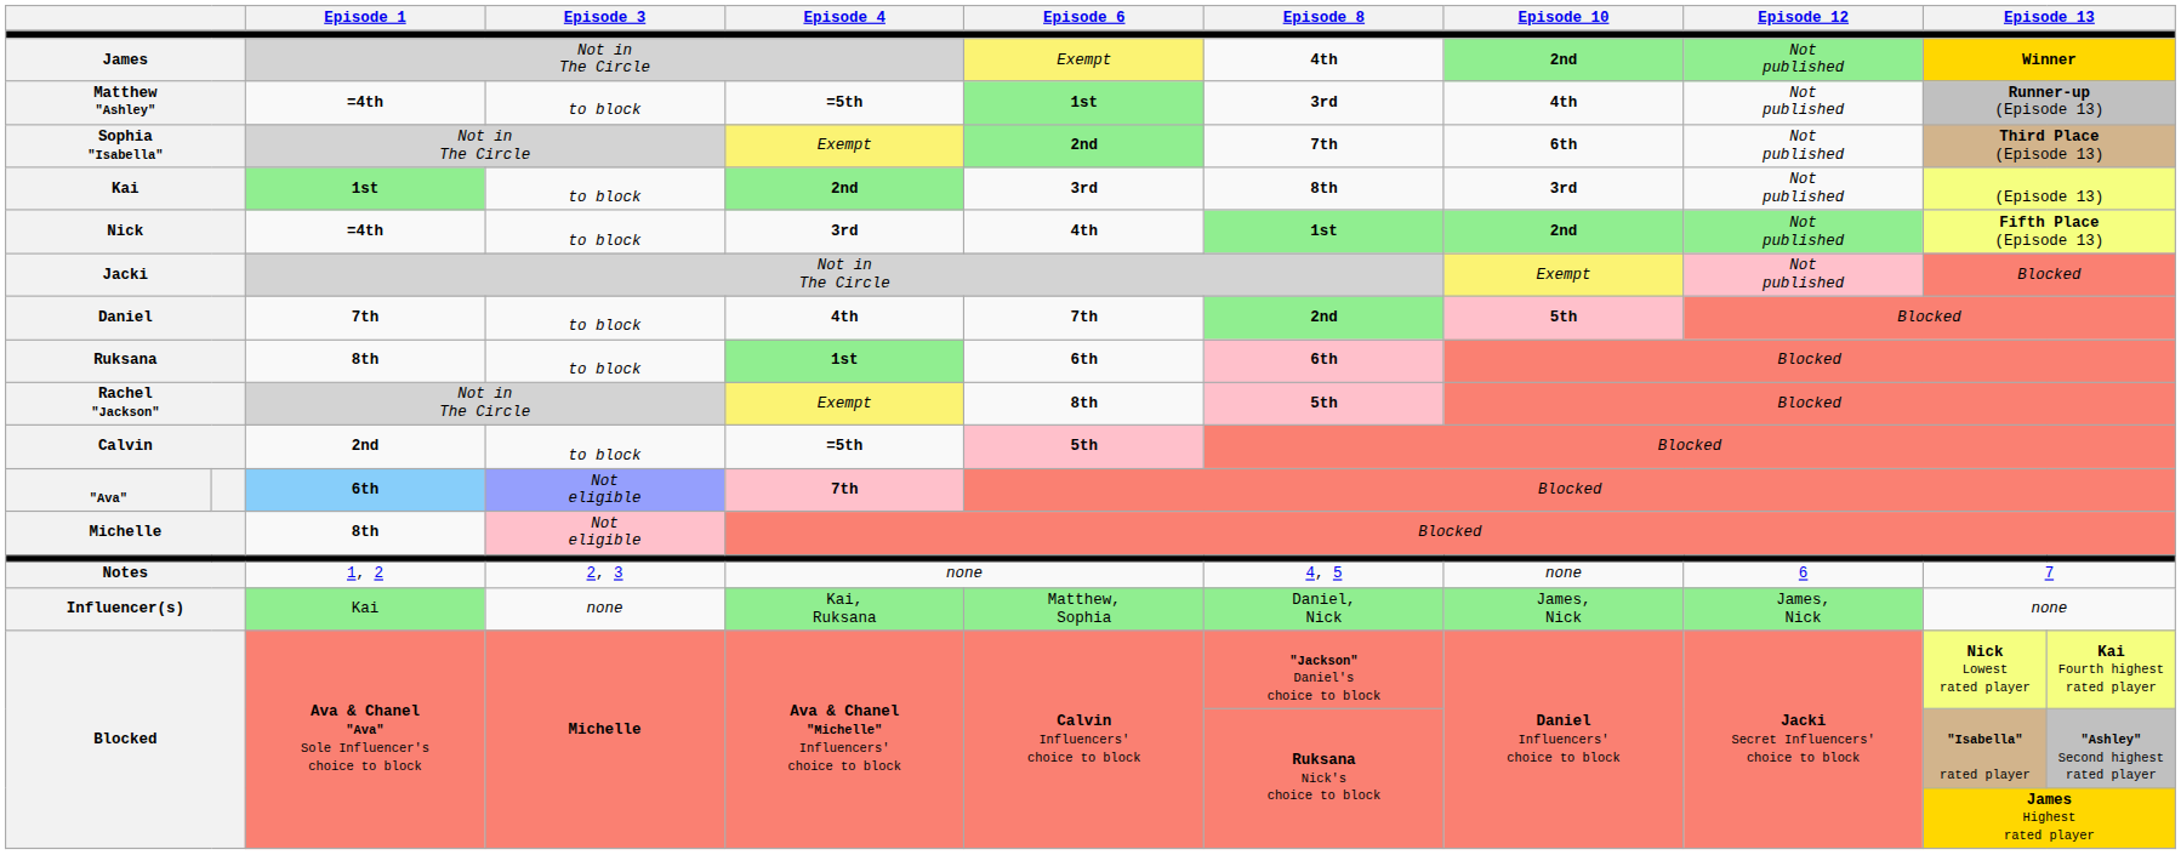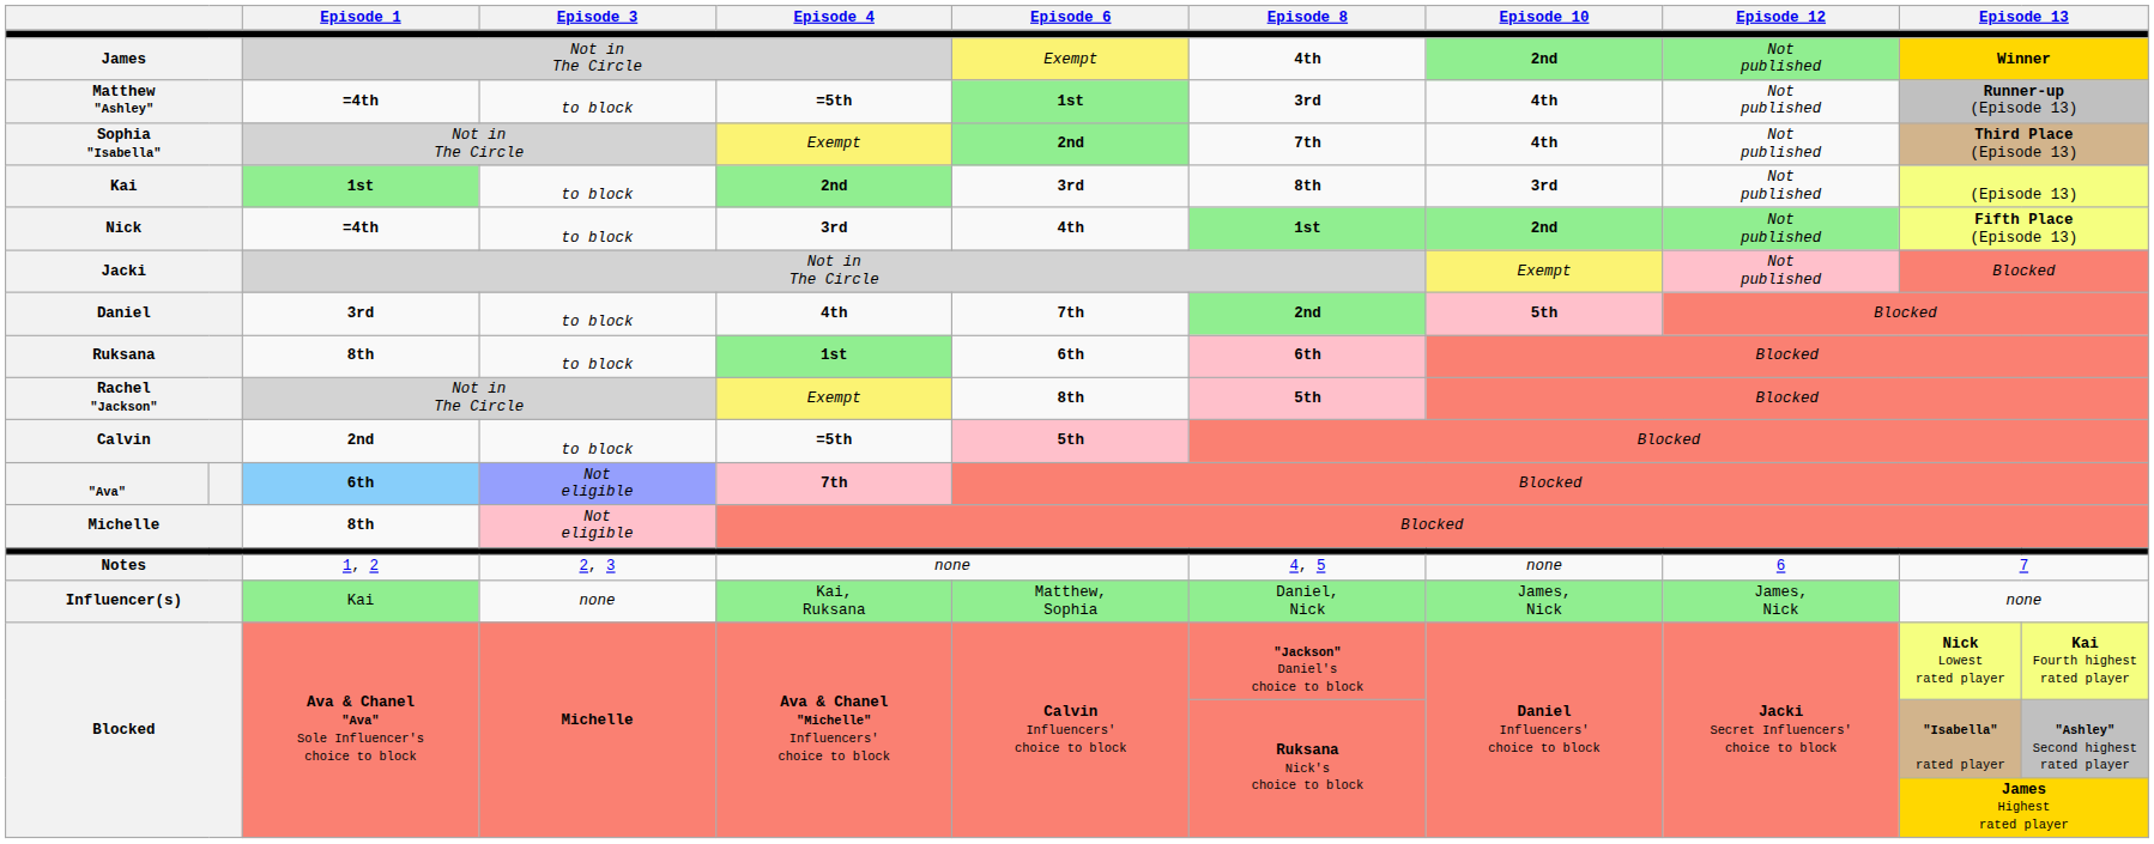 <table class="wikitable" style="text-align:center; line-height:13px; font-size:85%; width:100%;">
 <tr>
 <th style="width:7%;" colspan=2></th>
 <th style="width:7%;"><a href='#'>Episode 1</a></th>
 <th style="width:7%;"><a href='#'>Episode 3</a></th>
 <th style="width:7%;"><a href='#'>Episode 4</a></th>
 <th style="width:7%;"><a href='#'>Episode 6</a></th>
 <th style="width:7%;"><a href='#'>Episode 8</a></th>
 <th style="width:7%;"><a href='#'>Episode 10</a></th>
 <th style="width:7%;"><a href='#'>Episode 12</a></th>
 <th style="width:7%;" colspan=2><a href='#'>Episode 13</a></th>
 </tr>
 <tr>
 <th style="background:#000" colspan="11"></th>
 </tr>
 <tr>
 <th colspan=2>James</th>
 <td colspan=3 bgcolor="lightgrey"><em>Not in<br>The Circle</em></td>
 <td style="background:#fbf373;"><em>Exempt</em></td>
 <td><strong>4th</strong></td>
 <td style="background:lightgreen;"><strong>2nd</strong></td>
 <td style="background:lightgreen;"><em>Not<br>published</em></td>
 <td colspan="2" style="background:gold;"><strong>Winner</strong><br></td>
 </tr>
 <tr>
 <th colspan=2>Matthew<br><small>"Ashley"</small></th>
 <td><strong>=4th</strong></td>
 <td><em><br>to block</em></td>
 <td><strong>=5th</strong></td>
 <td style="background:lightgreen;"><strong>1st</strong></td>
 <td><strong>3rd</strong></td>
 <td><strong>4th</strong></td>
 <td><em>Not<br>published</em></td>
 <td colspan="2" style="background:silver;"><strong>Runner-up</strong><br>(Episode 13)</td>
 </tr>
 <tr>
 <th colspan=2>Sophia<br><small>"Isabella"</small></th>
 <td colspan=2 bgcolor="lightgrey"><em>Not in<br>The Circle</em></td>
 <td style="background:#fbf373;"><em>Exempt</em></td>
 <td style="background:lightgreen;"><strong>2nd</strong></td>
 <td><strong>7th</strong></td>
-<td><strong>6th</strong></td>
+<td><strong>4th</strong></td>
 <td><em>Not<br>published</em></td>
 <td colspan="2" style="background:tan;"><strong>Third Place</strong><br>(Episode 13)</td>
 </tr>
 <tr>
 <th colspan=2>Kai</th>
 <td style="background:lightgreen;"><strong>1st</strong></td>
 <td><em><br>to block</em></td>
 <td style="background:lightgreen;"><strong>2nd</strong></td>
 <td><strong>3rd</strong></td>
 <td><strong>8th</strong></td>
 <td><strong>3rd</strong></td>
 <td><em>Not<br>published</em></td>
 <td colspan="2" style="background:#F5FF80;"><br>(Episode 13)</td>
 </tr>
 <tr>
 <th colspan=2>Nick</th>
 <td><strong>=4th</strong></td>
 <td><em><br>to block</em></td>
 <td><strong>3rd</strong></td>
 <td><strong>4th</strong></td>
 <td style="background:lightgreen;"><strong>1st</strong></td>
 <td style="background:lightgreen;"><strong>2nd</strong></td>
 <td style="background:lightgreen;"><em>Not<br>published</em></td>
 <td colspan="2" style="background:#F5FF80;"><strong>Fifth Place</strong><br>(Episode 13)</td>
 </tr>
 <tr>
 <th colspan=2>Jacki</th>
 <td colspan=5 bgcolor="lightgrey"><em>Not in<br>The Circle</em></td>
 <td style="background:#fbf373;"><em>Exempt</em></td>
 <td style="background:pink;"><em>Not<br>published</em></td>
 <td colspan="2" style="background:salmon"><em>Blocked</em><br></td>
 </tr>
 <tr>
 <th colspan=2>Daniel</th>
-<td><strong>7th</strong></td>
+<td><strong>3rd</strong></td>
 <td><em><br>to block</em></td>
 <td><strong>4th</strong></td>
 <td><strong>7th</strong></td>
 <td style="background:lightgreen;"><strong>2nd</strong></td>
 <td style="background:pink;"><strong>5th</strong></td>
 <td colspan="3" style="background:salmon"><em>Blocked</em><br></td>
 </tr>
 <tr>
 <th colspan=2>Ruksana</th>
 <td><strong>8th</strong></td>
 <td><em><br>to block</em></td>
 <td style="background:lightgreen;"><strong>1st</strong></td>
 <td><strong>6th</strong></td>
 <td style="background:pink;"><strong>6th</strong></td>
 <td colspan="4" style="background:salmon"><em>Blocked</em><br></td>
 </tr>
 <tr>
 <th colspan=2>Rachel<br><small>"Jackson"</small></th>
 <td colspan=2 bgcolor="lightgrey"><em>Not in<br>The Circle</em></td>
 <td style="background:#fbf373;"><em>Exempt</em></td>
 <td><strong>8th</strong></td>
 <td style="background:pink;"><strong>5th</strong></td>
 <td colspan="4" style="background:salmon"><em>Blocked</em><br></td>
 </tr>
 <tr>
 <th colspan=2>Calvin</th>
 <td><strong>2nd</strong></td>
 <td><em><br>to block</em></td>
 <td><strong>=5th</strong></td>
 <td style="background:pink;"><strong>5th</strong></td>
 <td colspan="5" style="background:salmon"><em>Blocked</em><br></td>
 </tr>
 <tr>
 <th><br><small>"Ava"</small></th>
 <th></th>
 <td style="background:#87CEFA;"><strong>6th</strong></td>
 <td style="background:#959ffd"><em>Not<br>eligible</em></td>
 <td style="background:pink;"><strong>7th</strong></td>
 <td colspan="6" style="background:salmon"><em>Blocked</em><br></td>
 </tr>
 <tr>
 <th colspan=2>Michelle</th>
 <td><strong>8th</strong></td>
 <td style="background:pink;"><em>Not<br>eligible</em></td>
 <td colspan="7" style="background:salmon"><em>Blocked</em><br></td>
 </tr>
 <tr>
 <td style="background:#000" colspan="11"></td>
 </tr>
 <tr>
 <th colspan=2>Notes</th>
 <td><a href='#'>1</a>, <a href='#'>2</a></td>
 <td><a href='#'>2</a>, <a href='#'>3</a></td>
 <td colspan=2><em>none</em></td>
 <td><a href='#'>4</a>, <a href='#'>5</a></td>
 <td><em>none</em></td>
 <td><a href='#'>6</a></td>
 <td colspan=2><a href='#'>7</a></td>
 </tr>
 <tr>
 <th colspan=2>Influencer(s)</th>
 <td style="background:lightgreen;">Kai</td>
 <td><em>none</em></td>
 <td style="background:lightgreen;">Kai,<br>Ruksana</td>
 <td style="background:lightgreen;">Matthew,<br>Sophia</td>
 <td style="background:lightgreen;">Daniel,<br>Nick</td>
 <td style="background:lightgreen;">James,<br>Nick</td>
 <td style="background:lightgreen;">James,<br>Nick</td>
 <td colspan=2><em>none</em></td>
 </tr>
 <tr>
 <th rowspan=3 colspan=2>Blocked</th>
 <td rowspan=3 style="background:salmon"><strong>Ava & Chanel<br><small>"Ava"</small></strong><br><small>Sole Influencer's<br>choice to block</small></td>
 <td rowspan=3 style="background:salmon"><strong>Michelle</strong><br><small><br></small></td>
 <td rowspan=3 style="background:salmon"><strong>Ava & Chanel<br><small>"Michelle"</small></strong><br><small>Influencers'<br>choice to block</small></td>
 <td rowspan=3 style="background:salmon"><strong>Calvin</strong><br><small>Influencers'<br>choice to block</small></td>
 <td rowspan=1 style="background:salmon"><strong><br><small>"Jackson"</small></strong><br><small>Daniel's<br>choice to block</small></td>
 <td rowspan=3 style="background:salmon"><strong>Daniel</strong><br><small>Influencers'<br>choice to block</small></td>
 <td rowspan=3 style="background:salmon"><strong>Jacki</strong><br><small>Secret Influencers'<br>choice to block</small></td>
 <td style="background:#F5FF80"><strong>Nick</strong><br><small>Lowest<br>rated player</small></td>
 <td style="background:#F5FF80"><strong>Kai</strong><br><small>Fourth highest<br>rated player</small></td>
 </tr>
 <tr>
 <td rowspan=2 style="background:salmon"><strong>Ruksana</strong><br><small>Nick's<br>choice to block</small></td>
 <td style="background:tan"><strong><br><small>"Isabella"</small></strong><br><small><br>rated player</small></td>
 <td style="background:silver"><strong><br><small>"Ashley"</small></strong><br><small>Second highest<br>rated player</small></td>
 </tr>
 <tr>
 <td style="background:gold" colspan="2"><strong>James</strong><br><small>Highest<br>rated player</small></td>
 </tr>
 </table>
